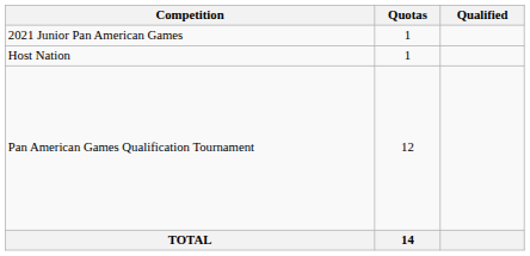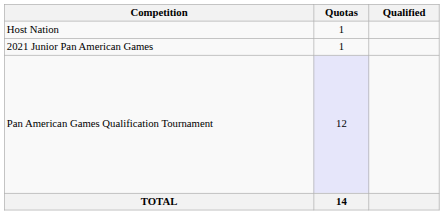 <table class = "wikitable" width=650>
 <tr>
 <th>Competition</th>
 <th>Quotas</th>
 <th>Qualified</th>
 </tr>
 <tr>
+<td>Host Nation</td>
+<td align="center">1</td>
+<td></td>
+</tr>
+<tr>
 <td>2021 Junior Pan American Games</td>
 <td align="center">1</td>
 <td></td>
 </tr>
 <tr>
-<td>Host Nation</td>
-<td align="center">1</td>
-<td></td>
-</tr>
-<tr>
 <td>Pan American Games Qualification Tournament</td>
-<td align="center">12</td>
+<td align="center" style="background: lavender;">12</td>
 <td><br><br><br><br><br><br><br><br><br><br><br></td>
 </tr>
 <tr>
 <th>TOTAL</th>
 <th>14</th>
 <th></th>
 </tr>
 </table>
